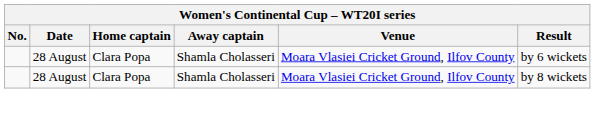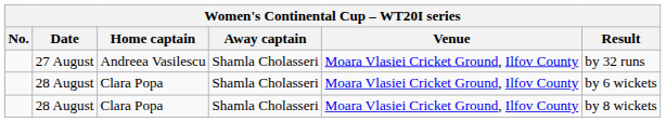 <table class="wikitable">
 <tr>
 <th colspan="6">Women's Continental Cup – WT20I series</th>
 </tr>
 <tr>
 <th>No.</th>
 <th>Date</th>
 <th>Home captain</th>
 <th>Away captain</th>
 <th>Venue</th>
 <th>Result</th>
+</tr>
+<tr>
+<td></td>
+<td>27 August</td>
+<td>Andreea Vasilescu</td>
+<td>Shamla Cholasseri</td>
+<td><a href='#'>Moara Vlasiei Cricket Ground</a>, <a href='#'>Ilfov County</a></td>
+<td> by 32 runs</td>
 </tr>
 <tr>
 <td></td>
 <td>28 August</td>
 <td>Clara Popa</td>
 <td>Shamla Cholasseri</td>
 <td><a href='#'>Moara Vlasiei Cricket Ground</a>, <a href='#'>Ilfov County</a></td>
 <td> by 6 wickets</td>
 </tr>
 <tr>
 <td></td>
 <td>28 August</td>
 <td>Clara Popa</td>
 <td>Shamla Cholasseri</td>
 <td><a href='#'>Moara Vlasiei Cricket Ground</a>, <a href='#'>Ilfov County</a></td>
 <td> by 8 wickets</td>
 </tr>
 </table>
